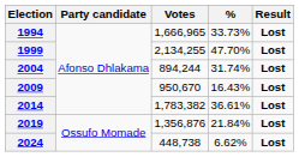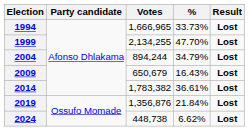 <table class=wikitable style=text-align:center>
 <tr>
 <th>Election</th>
 <th>Party candidate</th>
 <th>Votes</th>
 <th><strong>%</strong></th>
 <th>Result</th>
 </tr>
 <tr>
 <th><a href='#'>1994</a></th>
 <td rowspan="5"><a href='#'>Afonso Dhlakama</a></td>
 <td>1,666,965</td>
 <td>33.73%</td>
 <td><strong>Lost</strong> </td>
 </tr>
 <tr>
 <th><a href='#'>1999</a></th>
 <td>2,134,255</td>
 <td>47.70%</td>
 <td><strong>Lost</strong> </td>
 </tr>
 <tr>
 <th><a href='#'>2004</a></th>
 <td>894,244</td>
-<td>31.74%</td>
+<td>34.79%</td>
 <td><strong>Lost</strong> </td>
 </tr>
 <tr>
 <th><a href='#'>2009</a></th>
-<td>950,670</td>
+<td>650,679</td>
 <td>16.43%</td>
 <td><strong>Lost</strong> </td>
 </tr>
 <tr>
 <th><a href='#'>2014</a></th>
 <td>1,783,382</td>
 <td>36.61%</td>
 <td><strong>Lost</strong> </td>
 </tr>
 <tr>
 <th><a href='#'>2019</a></th>
 <td rowspan="2"><a href='#'>Ossufo Momade</a></td>
 <td>1,356,876</td>
 <td>21.84%</td>
 <td><strong>Lost</strong> </td>
 </tr>
 <tr>
 <th><a href='#'>2024</a></th>
 <td>448,738</td>
 <td>6.62%</td>
 <td><strong>Lost</strong> </td>
 </tr>
 </table>
